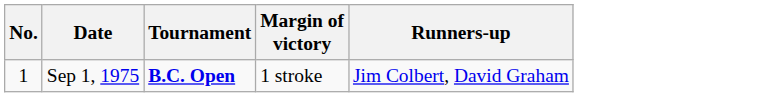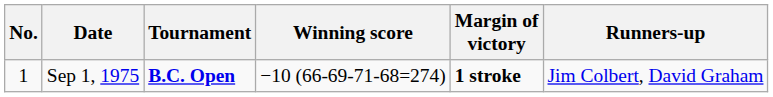 <table class="wikitable" style="font-size:95%;">
 <tr>
 <th>No.</th>
 <th>Date</th>
 <th>Tournament</th>
+<th>Winning score</th>
 <th>Margin of<br>victory</th>
 <th>Runners-up</th>
 </tr>
 <tr>
 <td align=center>1</td>
 <td align=right>Sep 1, <a href='#'>1975</a></td>
 <td><strong><a href='#'>B.C. Open</a></strong></td>
-<td>1 stroke</td>
+<td>−10 (66-69-71-68=274)</td>
+<td><strong>1 stroke</strong></td>
 <td> <a href='#'>Jim Colbert</a>,  <a href='#'>David Graham</a></td>
 </tr>
 </table>
